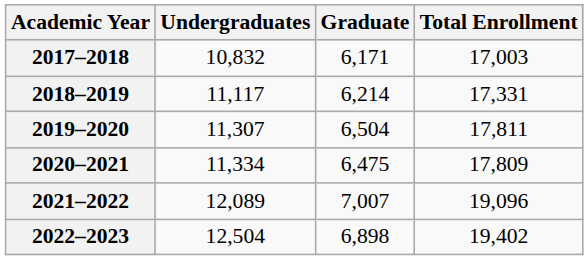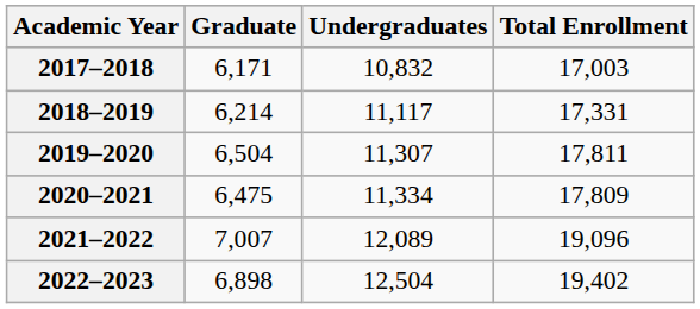 <table style="float:right; font-size:85%; margin:10px; text-align:center; font-size:85%; margin:auto;" class="wikitable">
 <tr>
 <th>Academic Year</th>
+<th>Graduate</th>
 <th>Undergraduates</th>
-<th>Graduate</th>
 <th>Total Enrollment</th>
 </tr>
 <tr>
 <th>2017–2018</th>
+<td>6,171</td>
 <td>10,832</td>
-<td>6,171</td>
 <td>17,003</td>
 </tr>
 <tr>
 <th>2018–2019</th>
+<td>6,214</td>
 <td>11,117</td>
-<td>6,214</td>
 <td>17,331</td>
 </tr>
 <tr>
 <th>2019–2020</th>
+<td>6,504</td>
 <td>11,307</td>
-<td>6,504</td>
 <td>17,811</td>
 </tr>
 <tr>
 <th>2020–2021</th>
+<td>6,475</td>
 <td>11,334</td>
-<td>6,475</td>
 <td>17,809</td>
 </tr>
 <tr>
 <th>2021–2022</th>
+<td>7,007</td>
 <td>12,089</td>
-<td>7,007</td>
 <td>19,096</td>
 </tr>
 <tr>
 <th>2022–2023</th>
+<td>6,898</td>
 <td>12,504</td>
-<td>6,898</td>
 <td>19,402</td>
 </tr>
 </table>
